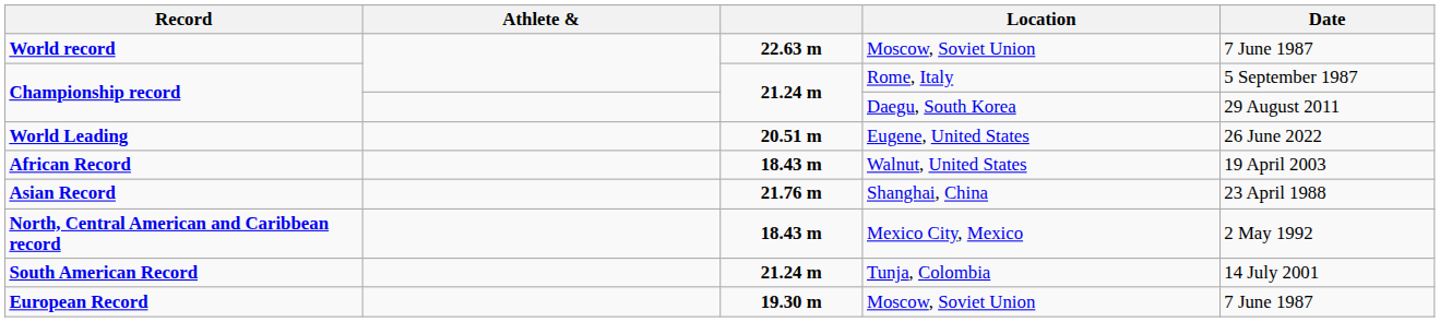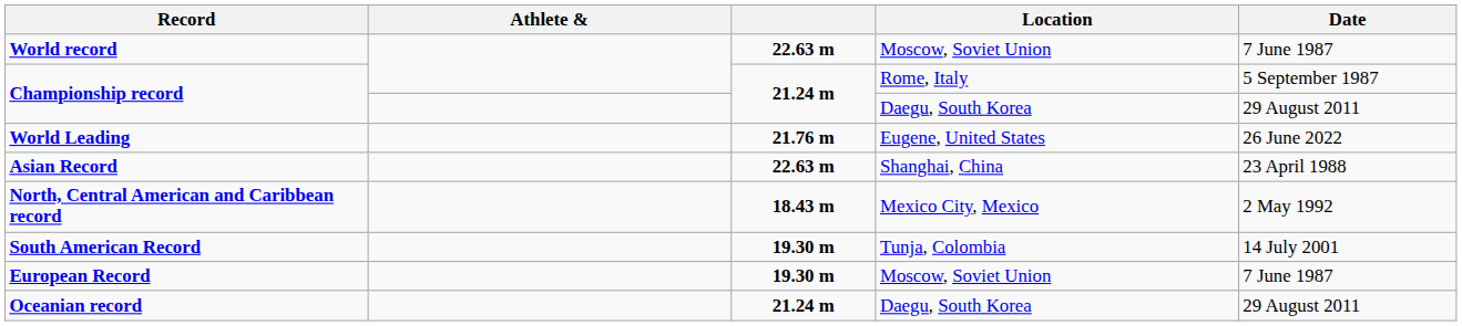 <table class="wikitable">
 <tr>
 <th width=25% align=center>Record</th>
 <th width=25% align=center>Athlete & </th>
 <th width=10% align=center></th>
 <th width=25% align=center>Location</th>
 <th width=15% align=center>Date</th>
 </tr>
 <tr>
 <td><strong><a href='#'>World record</a></strong></td>
 <td rowspan=2></td>
 <td align=center><strong>22.63 m</strong></td>
 <td><a href='#'>Moscow</a>, <a href='#'>Soviet Union</a></td>
 <td>7 June 1987</td>
 </tr>
 <tr>
 <td rowspan=2><strong><a href='#'>Championship record</a></strong></td>
 <td align=center rowspan=2><strong>21.24 m</strong></td>
 <td><a href='#'>Rome</a>, <a href='#'>Italy</a></td>
 <td>5 September 1987</td>
 </tr>
 <tr>
 <td></td>
 <td><a href='#'>Daegu</a>, <a href='#'>South Korea</a></td>
 <td>29 August 2011</td>
 </tr>
 <tr>
 <td><strong><a href='#'>World Leading</a></strong></td>
 <td></td>
-<td align=center><strong>20.51 m</strong></td>
+<td align=center><strong>21.76 m</strong></td>
 <td><a href='#'>Eugene</a>, <a href='#'>United States</a></td>
 <td>26 June 2022</td>
 </tr>
 <tr>
-<td><strong><a href='#'>African Record</a></strong></td>
-<td></td>
-<td align=center><strong>18.43 m</strong></td>
-<td><a href='#'>Walnut</a>, <a href='#'>United States</a></td>
-<td>19 April 2003</td>
-</tr>
-<tr>
 <td><strong><a href='#'>Asian Record</a></strong></td>
 <td></td>
-<td align=center><strong>21.76 m</strong></td>
+<td align=center><strong>22.63 m</strong></td>
 <td><a href='#'>Shanghai</a>, <a href='#'>China</a></td>
 <td>23 April 1988</td>
 </tr>
 <tr>
 <td><strong><a href='#'>North, Central American and Caribbean record</a></strong></td>
 <td></td>
 <td align=center><strong>18.43 m</strong></td>
 <td><a href='#'>Mexico City</a>, <a href='#'>Mexico</a></td>
 <td>2 May 1992</td>
 </tr>
 <tr>
 <td><strong><a href='#'>South American Record</a></strong></td>
 <td></td>
-<td align=center><strong>21.24 m</strong></td>
+<td align=center><strong>19.30 m</strong></td>
 <td><a href='#'>Tunja</a>, <a href='#'>Colombia</a></td>
 <td>14 July 2001</td>
 </tr>
 <tr>
 <td><strong><a href='#'>European Record</a></strong></td>
 <td></td>
 <td align=center><strong>19.30 m</strong></td>
 <td><a href='#'>Moscow</a>, <a href='#'>Soviet Union</a></td>
 <td>7 June 1987</td>
 </tr>
+<tr>
+<td><strong><a href='#'>Oceanian record</a></strong></td>
+<td></td>
+<td align=center><strong>21.24 m</strong></td>
+<td><a href='#'>Daegu</a>, <a href='#'>South Korea</a></td>
+<td>29 August 2011</td>
+</tr>
 </table>
